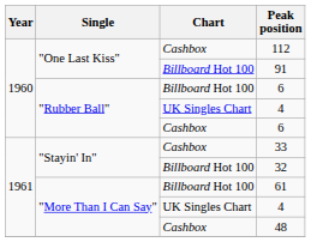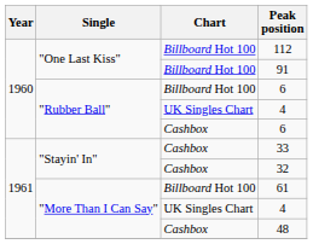 <table class="wikitable">
 <tr>
 <th>Year</th>
 <th>Single</th>
 <th>Chart</th>
 <th>Peak<br>position</th>
 </tr>
 <tr>
 <td rowspan="5">1960</td>
 <td rowspan="2">"One Last Kiss"</td>
-<td><em>Cashbox</em></td>
+<td rowspan="1"><a href='#'><em>Billboard</em> Hot 100</a></td>
 <td align="center">112</td>
 </tr>
 <tr>
 <td rowspan="1"><a href='#'><em>Billboard</em> Hot 100</a></td>
 <td align="center">91</td>
 </tr>
 <tr>
 <td rowspan="3">"<a href='#'>Rubber Ball</a>"</td>
 <td><em>Billboard</em> Hot 100</td>
 <td align="center">6</td>
 </tr>
 <tr>
 <td><a href='#'>UK Singles Chart</a></td>
 <td align="center">4</td>
 </tr>
 <tr>
 <td><em>Cashbox</em></td>
 <td align="center">6</td>
 </tr>
 <tr>
 <td rowspan="5">1961</td>
 <td rowspan="2">"Stayin' In"</td>
 <td><em>Cashbox</em></td>
 <td align="center">33</td>
 </tr>
 <tr>
-<td><em>Billboard</em> Hot 100</td>
+<td><em>Cashbox</em></td>
 <td align="center">32</td>
 </tr>
 <tr>
 <td rowspan="3">"<a href='#'>More Than I Can Say</a>"</td>
 <td><em>Billboard</em> Hot 100</td>
 <td align="center">61</td>
 </tr>
 <tr>
 <td>UK Singles Chart</td>
 <td align="center">4</td>
 </tr>
 <tr>
 <td><em>Cashbox</em></td>
 <td align="center">48</td>
 </tr>
 <tr>
 </tr>
 </table>
